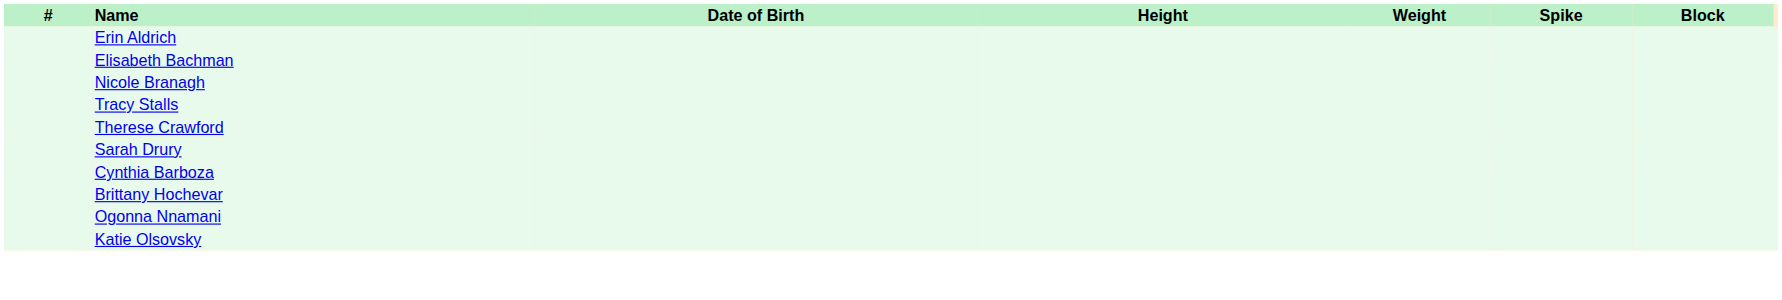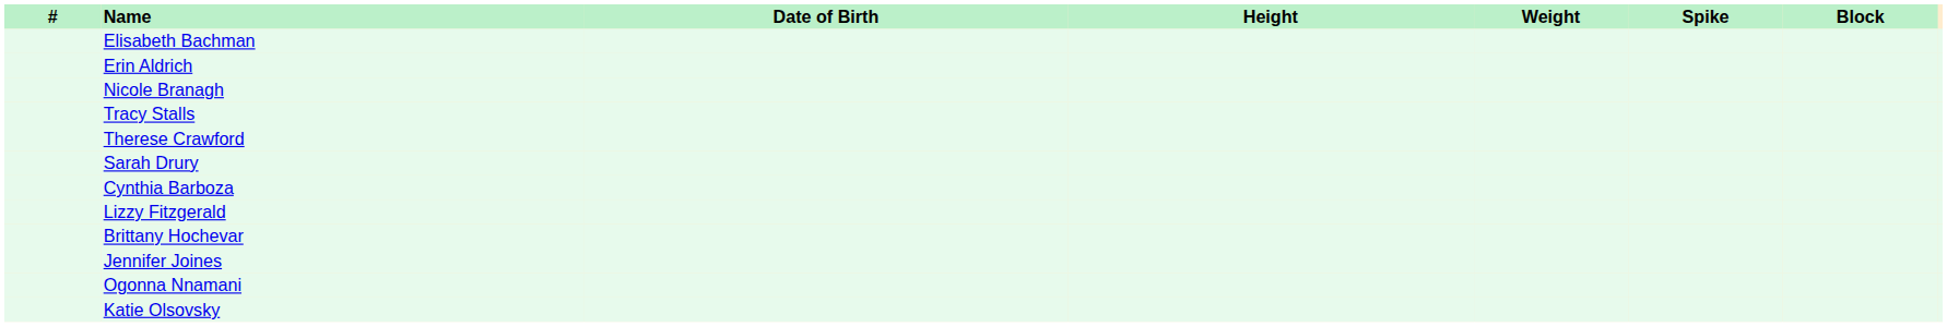 <table border=0 cellpadding=2 cellspacing=0  |- bgcolor=#FFECCE style="text-align:center; font-size:90%;" width=100%>
 <tr bgcolor=#BBF0C9>
 <th width=5%>#</th>
 <th width=25% align=left>Name</th>
 <th width=25%>Date of Birth</th>
 <th width=21%>Height</th>
 <th width=8%>Weight</th>
 <th width=8%>Spike</th>
 <th width=8%>Block</th>
 </tr>
 <tr bgcolor=#E7FAEC>
 <td></td>
-<td align=left><a href='#'>Erin Aldrich</a></td>
+<td align=left><a href='#'>Elisabeth Bachman</a></td>
 <td></td>
 <td></td>
 <td></td>
 <td></td>
 <td></td>
 <td></td>
 </tr>
 <tr bgcolor=#E7FAEC>
 <td></td>
-<td align=left><a href='#'>Elisabeth Bachman</a></td>
+<td align=left><a href='#'>Erin Aldrich</a></td>
 <td></td>
 <td></td>
 <td></td>
 <td></td>
 <td></td>
 <td></td>
 </tr>
 <tr bgcolor=#E7FAEC>
 <td></td>
 <td align=left><a href='#'>Nicole Branagh</a></td>
 <td></td>
 <td></td>
 <td></td>
 <td></td>
 <td></td>
 <td></td>
 </tr>
 <tr bgcolor=#E7FAEC>
 <td></td>
 <td align=left><a href='#'>Tracy Stalls</a></td>
 <td></td>
 <td></td>
 <td></td>
 <td></td>
 <td></td>
 <td></td>
 </tr>
 <tr bgcolor=#E7FAEC>
 <td></td>
 <td align=left><a href='#'>Therese Crawford</a></td>
 <td></td>
 <td></td>
 <td></td>
 <td></td>
 <td></td>
 <td></td>
 </tr>
 <tr bgcolor=#E7FAEC>
 <td></td>
 <td align=left><a href='#'>Sarah Drury</a></td>
 <td></td>
 <td></td>
 <td></td>
 <td></td>
 <td></td>
 <td></td>
 </tr>
 <tr bgcolor=#E7FAEC>
 <td></td>
 <td align=left><a href='#'>Cynthia Barboza</a></td>
 <td></td>
 <td></td>
 <td></td>
 <td></td>
 <td></td>
 <td></td>
 </tr>
 <tr bgcolor=#E7FAEC>
 <td></td>
+<td align=left><a href='#'>Lizzy Fitzgerald</a></td>
+<td></td>
+<td></td>
+<td></td>
+<td></td>
+<td></td>
+<td></td>
+</tr>
+<tr bgcolor=#E7FAEC>
+<td></td>
 <td align=left><a href='#'>Brittany Hochevar</a></td>
+<td></td>
+<td></td>
+<td></td>
+<td></td>
+<td></td>
+<td></td>
+</tr>
+<tr bgcolor=#E7FAEC>
+<td></td>
+<td align=left><a href='#'>Jennifer Joines</a></td>
 <td></td>
 <td></td>
 <td></td>
 <td></td>
 <td></td>
 <td></td>
 </tr>
 <tr bgcolor=#E7FAEC>
 <td></td>
 <td align=left><a href='#'>Ogonna Nnamani</a></td>
 <td></td>
 <td></td>
 <td></td>
 <td></td>
 <td></td>
 <td></td>
 </tr>
 <tr bgcolor=#E7FAEC>
 <td></td>
 <td align=left><a href='#'>Katie Olsovsky</a></td>
 <td></td>
 <td></td>
 <td></td>
 <td></td>
 <td></td>
 <td></td>
 </tr>
 </table>
